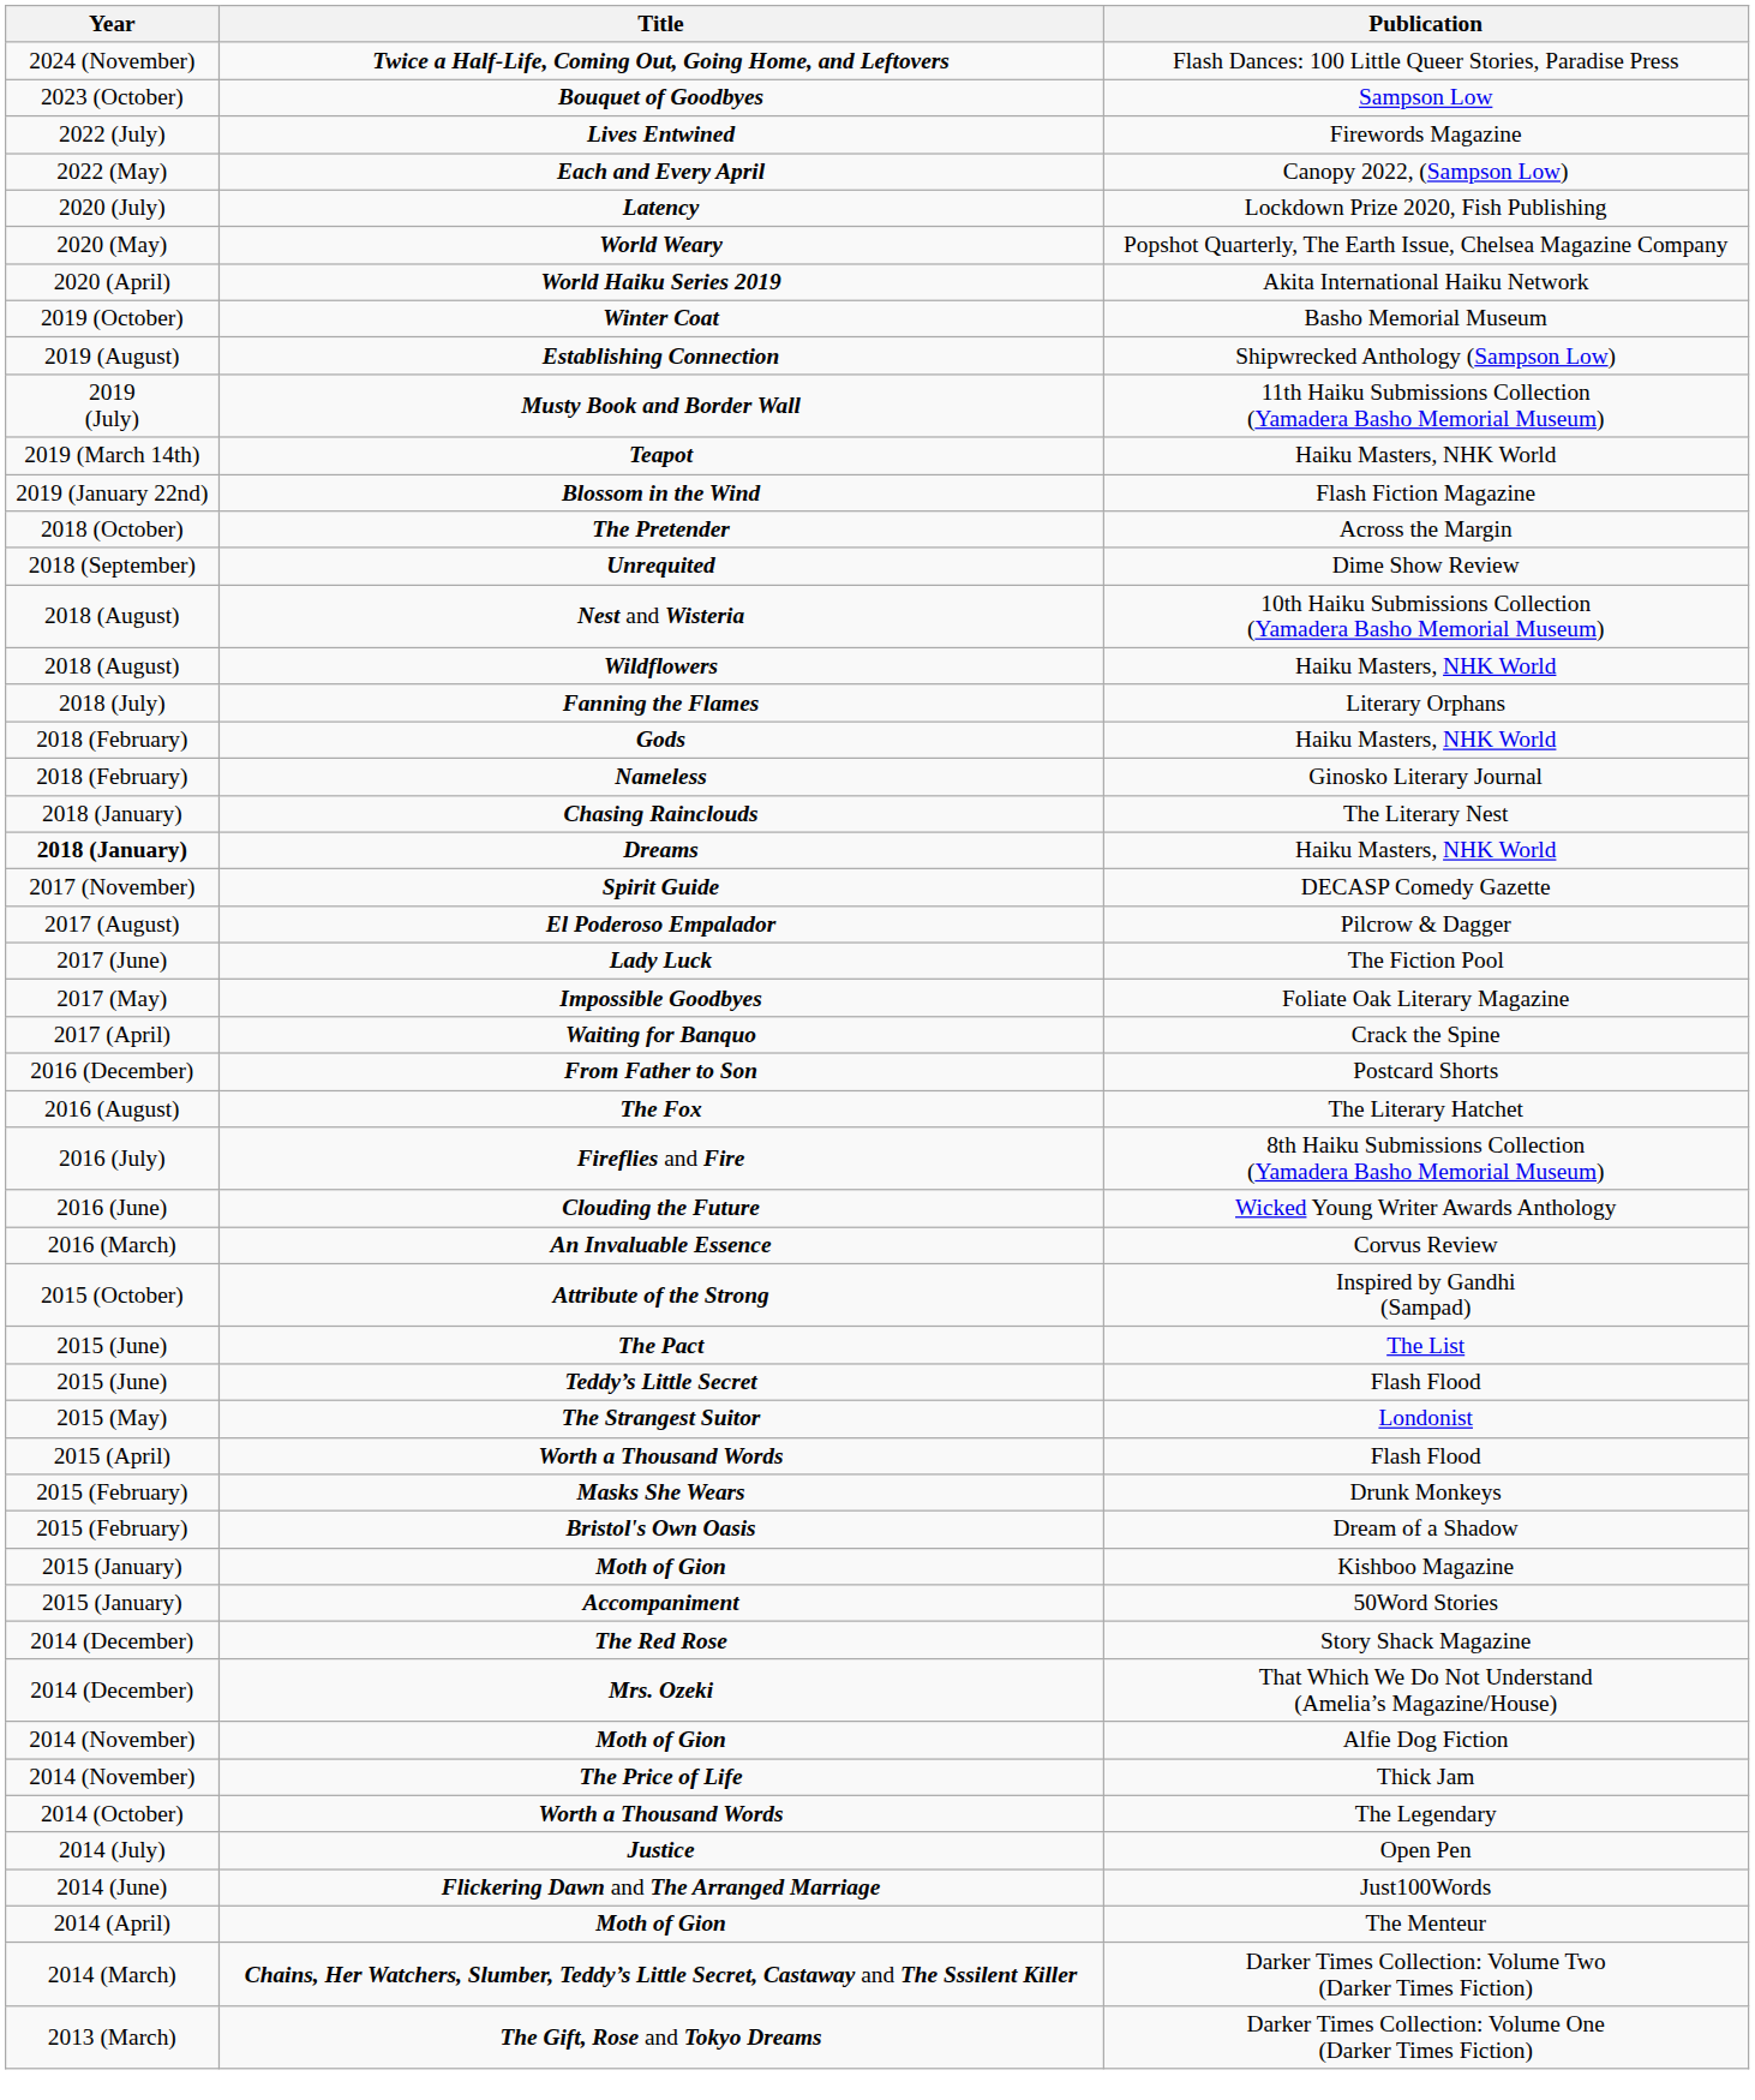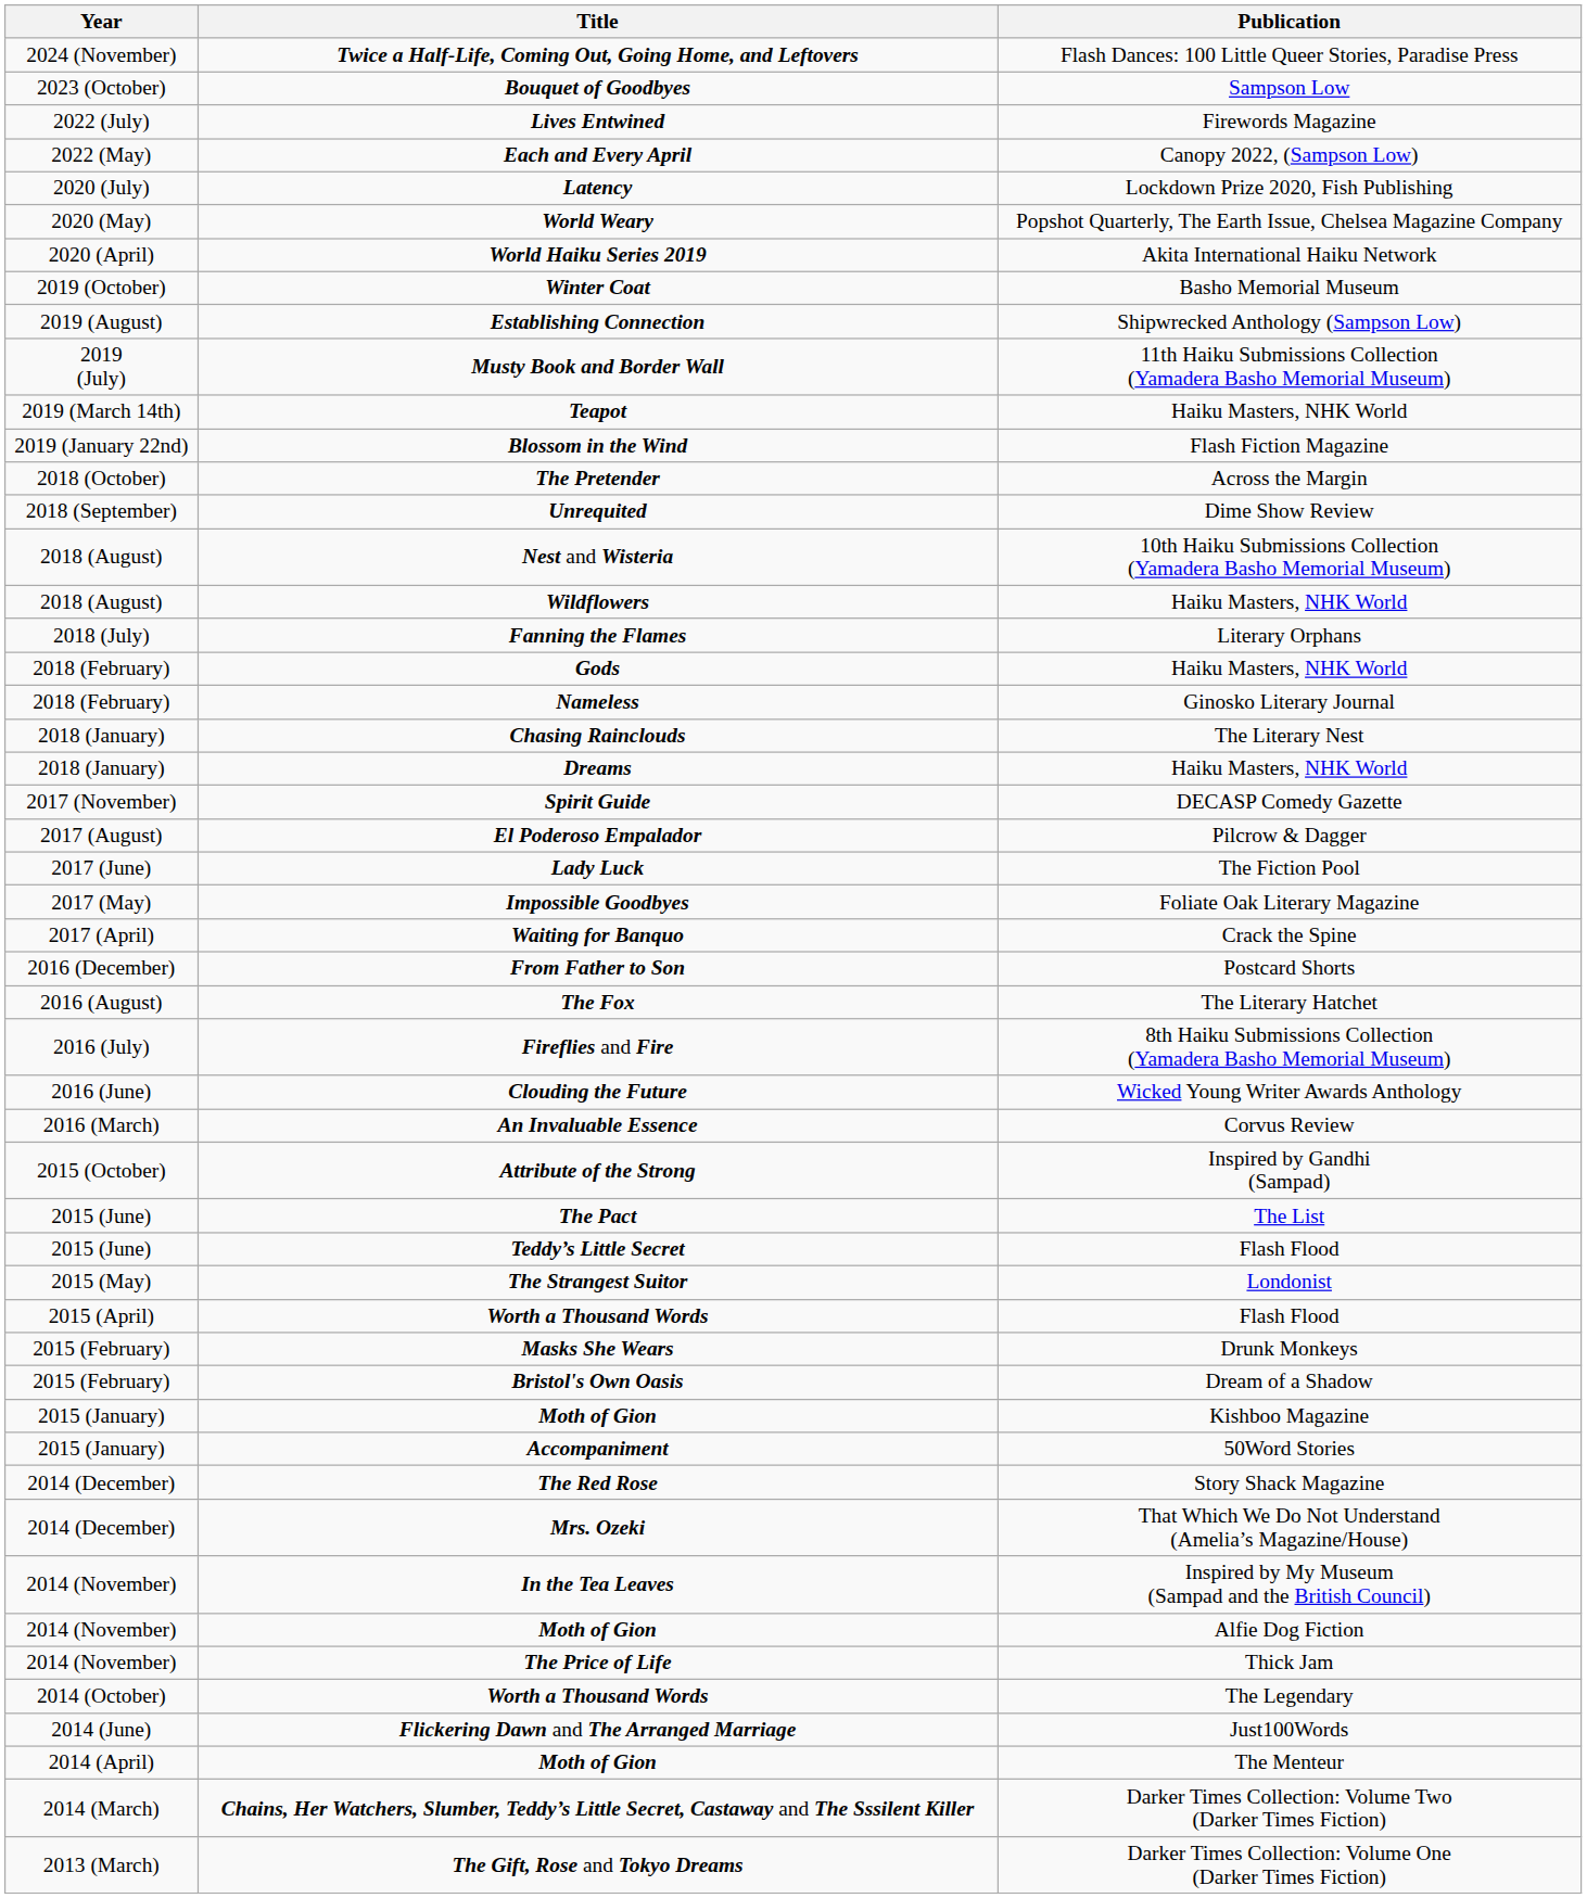 <table class="wikitable" style="text-align:center; width:95%">
 <tr>
 <th>Year</th>
 <th>Title</th>
 <th>Publication</th>
 </tr>
 <tr>
 <td>2024 (November)</td>
 <td><strong><em>Twice a Half-Life, Coming Out, Going Home, and Leftovers</em></strong></td>
 <td>Flash Dances: 100 Little Queer Stories, Paradise Press</td>
 </tr>
 <tr>
 <td>2023 (October)</td>
 <td><strong><em>Bouquet of Goodbyes</em></strong></td>
 <td><a href='#'>Sampson Low</a></td>
 </tr>
 <tr>
 <td>2022 (July)</td>
 <td><strong><em>Lives Entwined</em></strong></td>
 <td>Firewords Magazine</td>
 </tr>
 <tr>
 <td>2022 (May)</td>
 <td><strong><em>Each and Every April</em></strong></td>
 <td>Canopy 2022, (<a href='#'>Sampson Low</a>)</td>
 </tr>
 <tr>
 <td>2020 (July)</td>
 <td><strong><em>Latency</em></strong></td>
 <td>Lockdown Prize 2020, Fish Publishing</td>
 </tr>
 <tr>
 <td>2020 (May)</td>
 <td><strong><em>World Weary</em></strong></td>
 <td>Popshot Quarterly, The Earth Issue, Chelsea Magazine Company</td>
 </tr>
 <tr>
 <td>2020 (April)</td>
 <td><strong><em>World Haiku Series 2019</em></strong></td>
 <td>Akita International Haiku Network</td>
 </tr>
 <tr>
 <td>2019 (October)</td>
 <td><strong><em>Winter Coat</em></strong></td>
 <td>Basho Memorial Museum</td>
 </tr>
 <tr>
 <td>2019 (August)</td>
 <td><strong><em>Establishing Connection</em></strong></td>
 <td>Shipwrecked Anthology (<a href='#'>Sampson Low</a>)</td>
 </tr>
 <tr>
 <td>2019<br>(July)</td>
 <td><strong><em>Musty Book<em> and </em>Border Wall</em></strong></td>
 <td>11th Haiku Submissions Collection<br>(<a href='#'>Yamadera Basho Memorial Museum</a>)</td>
 </tr>
 <tr>
 <td>2019 (March 14th)</td>
 <td><strong><em>Teapot</em></strong></td>
 <td>Haiku Masters, NHK World</td>
 </tr>
 <tr>
 <td>2019 (January 22nd)</td>
 <td><strong><em>Blossom in the Wind</em></strong></td>
 <td>Flash Fiction Magazine</td>
 </tr>
 <tr>
 <td>2018 (October)</td>
 <td><strong><em>The Pretender</em></strong></td>
 <td>Across the Margin</td>
 </tr>
 <tr>
 <td>2018 (September)</td>
 <td><strong><em>Unrequited</em></strong></td>
 <td>Dime Show Review</td>
 </tr>
 <tr>
 <td>2018 (August)</td>
 <td><strong><em>Nest</em></strong> and <strong><em>Wisteria</em></strong></td>
 <td>10th Haiku Submissions Collection<br>(<a href='#'>Yamadera Basho Memorial Museum</a>)</td>
 </tr>
 <tr>
 <td>2018 (August)</td>
 <td><strong><em>Wildflowers</em></strong></td>
 <td>Haiku Masters, <a href='#'>NHK World</a></td>
 </tr>
 <tr>
 <td>2018 (July)</td>
 <td><strong><em>Fanning the Flames</em></strong></td>
 <td>Literary Orphans</td>
 </tr>
 <tr>
 <td>2018 (February)</td>
 <td><strong><em>Gods</em></strong></td>
 <td>Haiku Masters, <a href='#'>NHK World</a></td>
 </tr>
 <tr>
 <td>2018 (February)</td>
 <td><strong><em>Nameless</em></strong></td>
 <td>Ginosko Literary Journal</td>
 </tr>
 <tr>
 <td>2018 (January)</td>
 <td><strong><em>Chasing Rainclouds</em></strong></td>
 <td>The Literary Nest</td>
 </tr>
 <tr>
-<td><strong>2018 (January)</strong></td>
+<td>2018 (January)</td>
 <td><strong><em>Dreams</em></strong></td>
 <td>Haiku Masters, <a href='#'>NHK World</a></td>
 </tr>
 <tr>
 <td>2017 (November)</td>
 <td><strong><em>Spirit Guide</em></strong></td>
 <td>DECASP Comedy Gazette</td>
 </tr>
 <tr>
 <td>2017 (August)</td>
 <td><strong><em>El Poderoso Empalador</em></strong></td>
 <td>Pilcrow & Dagger</td>
 </tr>
 <tr>
 <td>2017 (June)</td>
 <td><strong><em>Lady Luck</em></strong></td>
 <td>The Fiction Pool</td>
 </tr>
 <tr>
 <td>2017 (May)</td>
 <td><strong><em>Impossible Goodbyes </em></strong></td>
 <td>Foliate Oak Literary Magazine</td>
 </tr>
 <tr>
 <td>2017 (April)</td>
 <td><strong><em>Waiting for Banquo</em></strong></td>
 <td>Crack the Spine</td>
 </tr>
 <tr>
 <td>2016 (December)</td>
 <td><strong><em>From Father to Son</em></strong></td>
 <td>Postcard Shorts</td>
 </tr>
 <tr>
 <td>2016 (August)</td>
 <td><strong><em>The Fox</em></strong></td>
 <td>The Literary Hatchet</td>
 </tr>
 <tr>
 <td>2016 (July)</td>
 <td><strong><em>Fireflies</em></strong> and <strong><em>Fire</em></strong></td>
 <td>8th Haiku Submissions Collection<br>(<a href='#'>Yamadera Basho Memorial Museum</a>)</td>
 </tr>
 <tr>
 <td>2016 (June)</td>
 <td><strong><em>Clouding the Future</em></strong></td>
 <td><a href='#'>Wicked</a> Young Writer Awards Anthology</td>
 </tr>
 <tr>
 <td>2016 (March)</td>
 <td><strong><em>An Invaluable Essence</em></strong></td>
 <td>Corvus Review</td>
 </tr>
 <tr>
 <td>2015 (October)</td>
 <td><strong><em>Attribute of the Strong</em></strong></td>
 <td>Inspired by Gandhi<br>(Sampad)</td>
 </tr>
 <tr>
 <td>2015 (June)</td>
 <td><strong><em>The Pact</em></strong></td>
 <td><a href='#'>The List</a></td>
 </tr>
 <tr>
 <td>2015 (June)</td>
 <td><strong><em>Teddy’s Little Secret</em></strong></td>
 <td>Flash Flood</td>
 </tr>
 <tr>
 <td>2015 (May)</td>
 <td><strong><em>The Strangest Suitor</em></strong></td>
 <td><a href='#'>Londonist</a></td>
 </tr>
 <tr>
 <td>2015 (April)</td>
 <td><strong><em>Worth a Thousand Words</em></strong></td>
 <td>Flash Flood</td>
 </tr>
 <tr>
 <td>2015 (February)</td>
 <td><strong><em>Masks She Wears</em></strong></td>
 <td>Drunk Monkeys</td>
 </tr>
 <tr>
 <td>2015 (February)</td>
 <td><strong><em>Bristol's Own Oasis</em></strong></td>
 <td>Dream of a Shadow</td>
 </tr>
 <tr>
 <td>2015 (January)</td>
 <td><strong><em>Moth of Gion</em></strong></td>
 <td>Kishboo Magazine</td>
 </tr>
 <tr>
 <td>2015 (January)</td>
 <td><strong><em>Accompaniment</em></strong></td>
 <td>50Word Stories</td>
 </tr>
 <tr>
 <td>2014 (December)</td>
 <td><strong><em>The Red Rose</em></strong></td>
 <td>Story Shack Magazine</td>
 </tr>
 <tr>
 <td>2014 (December)</td>
 <td><strong><em>Mrs. Ozeki</em></strong></td>
 <td>That Which We Do Not Understand<br>(Amelia’s Magazine/House)</td>
 </tr>
 <tr>
 <td>2014 (November)</td>
+<td><strong><em>In the Tea Leaves</em></strong></td>
+<td>Inspired by My Museum<br>(Sampad and the <a href='#'>British Council</a>)</td>
+</tr>
+<tr>
+<td>2014 (November)</td>
 <td><strong><em>Moth of Gion</em></strong></td>
 <td>Alfie Dog Fiction</td>
 </tr>
 <tr>
 <td>2014 (November)</td>
 <td><strong><em>The Price of Life</em></strong></td>
 <td>Thick Jam</td>
 </tr>
 <tr>
 <td>2014 (October)</td>
 <td><strong><em>Worth a Thousand Words</em></strong></td>
 <td>The Legendary</td>
-</tr>
-<tr>
-<td>2014 (July)</td>
-<td><strong><em>Justice</em></strong></td>
-<td>Open Pen</td>
 </tr>
 <tr>
 <td>2014 (June)</td>
 <td><strong><em>Flickering Dawn</em></strong> and <strong><em>The Arranged Marriage</em></strong></td>
 <td>Just100Words</td>
 </tr>
 <tr>
 <td>2014 (April)</td>
 <td><strong><em>Moth of Gion</em></strong></td>
 <td>The Menteur</td>
 </tr>
 <tr>
 <td>2014 (March)</td>
 <td><strong><em>Chains, Her Watchers, Slumber, Teddy’s Little Secret, Castaway</em></strong> and <strong><em>The Sssilent Killer</em></strong></td>
 <td>Darker Times Collection: Volume Two<br>(Darker Times Fiction)</td>
 </tr>
 <tr>
 <td>2013 (March)</td>
 <td><strong><em>The Gift, Rose</em></strong> and <strong><em>Tokyo Dreams</em></strong></td>
 <td>Darker Times Collection: Volume One<br>(Darker Times Fiction)</td>
 </tr>
 </table>
